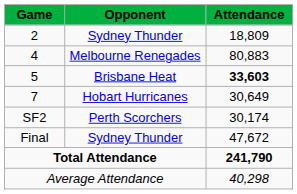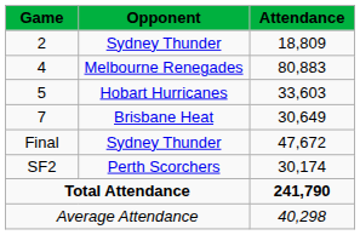 <table class="wikitable sortable" style="text-align:center; font-size:90%">
 <tr>
 <th style="width:60px; background:#00B13F; text-align:center;">Game</th>
 <th style="width:150px; background:#00B13F; text-align:center;" class="unsortable">Opponent</th>
 <th style="width:90px; background:#00B13F; text-align:center;">Attendance</th>
 </tr>
 <tr>
 <td>2</td>
 <td><a href='#'>Sydney Thunder</a></td>
 <td>18,809</td>
 </tr>
 <tr>
 <td>4</td>
 <td><a href='#'>Melbourne Renegades</a></td>
 <td>80,883</td>
 </tr>
 <tr>
 <td>5</td>
-<td><a href='#'>Brisbane Heat</a></td>
-<td><strong>33,603</strong></td>
+<td><a href='#'>Hobart Hurricanes</a></td>
+<td>33,603</td>
 </tr>
 <tr>
 <td>7</td>
-<td><a href='#'>Hobart Hurricanes</a></td>
+<td><a href='#'>Brisbane Heat</a></td>
 <td>30,649</td>
+</tr>
+<tr>
+<td>Final</td>
+<td><a href='#'>Sydney Thunder</a></td>
+<td>47,672</td>
 </tr>
 <tr>
 <td>SF2</td>
 <td><a href='#'>Perth Scorchers</a></td>
 <td>30,174</td>
-</tr>
-<tr>
-<td>Final</td>
-<td><a href='#'>Sydney Thunder</a></td>
-<td>47,672</td>
 </tr>
 <tr class="sortbottom">
 <td colspan="2"><strong>Total Attendance</strong></td>
 <td><strong>241,790</strong></td>
 </tr>
 <tr class="sortbottom">
 <td colspan="2"><em>Average Attendance</em></td>
 <td><em>40,298</em></td>
 </tr>
 </table>
